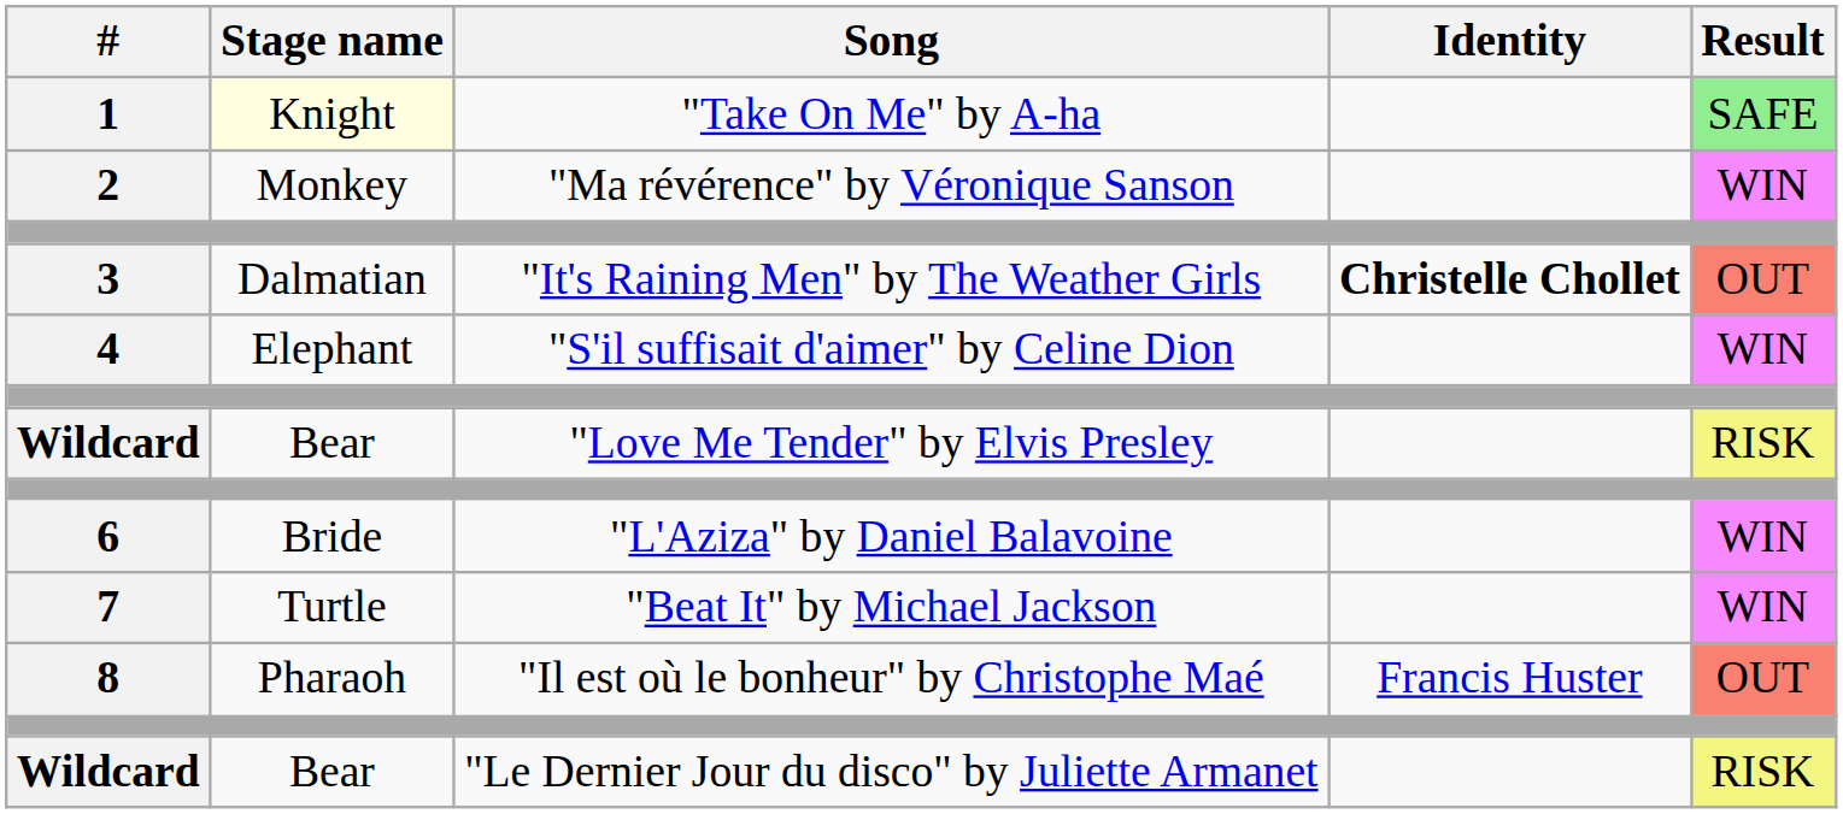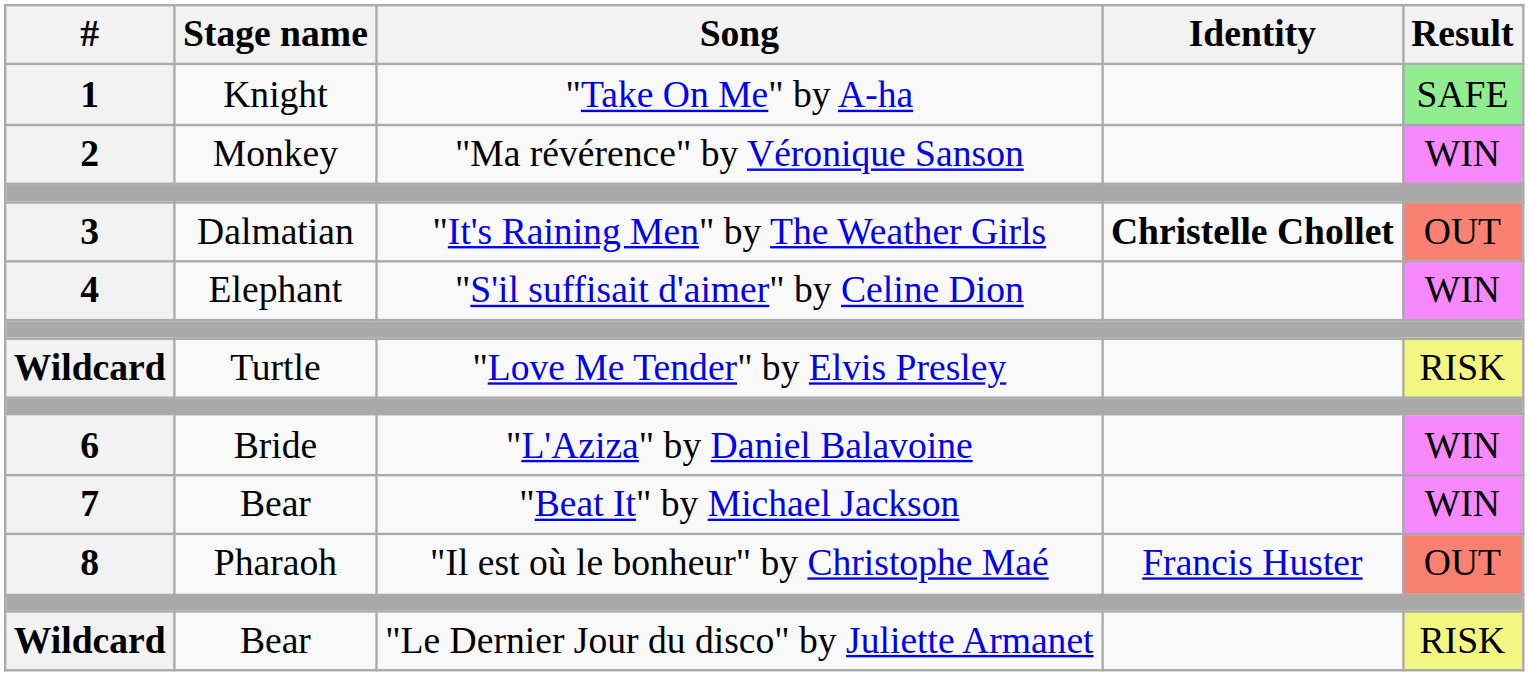 <table class="wikitable plainrowheaders" style="text-align: center;">
 <tr>
 <th>#</th>
 <th>Stage name</th>
 <th>Song</th>
 <th>Identity</th>
 <th>Result</th>
 </tr>
 <tr>
 <th>1</th>
-<td style="background: lightyellow;">Knight</td>
+<td>Knight</td>
 <td>"<a href='#'>Take On Me</a>" by <a href='#'>A-ha</a></td>
 <td></td>
 <td bgcolor=lightgreen>SAFE</td>
 </tr>
 <tr>
 <th>2</th>
 <td>Monkey</td>
 <td>"Ma révérence" by <a href='#'>Véronique Sanson</a></td>
 <td></td>
 <td bgcolor=#F888FD>WIN</td>
 </tr>
 <tr>
 <td colspan="5" style="background:darkgray"></td>
 </tr>
 <tr>
 <th>3</th>
 <td>Dalmatian</td>
 <td>"<a href='#'>It's Raining Men</a>" by <a href='#'>The Weather Girls</a></td>
 <td><strong>Christelle Chollet</strong></td>
 <td bgcolor=salmon>OUT</td>
 </tr>
 <tr>
 <th>4</th>
 <td>Elephant</td>
 <td>"<a href='#'>S'il suffisait d'aimer</a>" by <a href='#'>Celine Dion</a></td>
 <td></td>
 <td bgcolor=#F888FD>WIN</td>
 </tr>
 <tr>
 <td colspan="5" style="background:darkgray"></td>
 </tr>
 <tr>
 <th>Wildcard</th>
-<td>Bear</td>
+<td>Turtle</td>
 <td>"<a href='#'>Love Me Tender</a>" by <a href='#'>Elvis Presley</a></td>
 <td></td>
 <td bgcolor="#F3F781">RISK</td>
 </tr>
 <tr>
 <td colspan="5" style="background:darkgray"></td>
 </tr>
 <tr>
 <th>6</th>
 <td>Bride</td>
 <td>"<a href='#'>L'Aziza</a>" by <a href='#'>Daniel Balavoine</a></td>
 <td></td>
 <td bgcolor=#F888FD>WIN</td>
 </tr>
 <tr>
 <th>7</th>
-<td>Turtle</td>
+<td>Bear</td>
 <td>"<a href='#'>Beat It</a>" by <a href='#'>Michael Jackson</a></td>
 <td></td>
 <td bgcolor=#F888FD>WIN</td>
 </tr>
 <tr>
 <th>8</th>
 <td>Pharaoh</td>
 <td>"Il est où le bonheur" by <a href='#'>Christophe Maé</a></td>
 <td><a href='#'>Francis Huster</a></td>
 <td bgcolor=salmon>OUT</td>
 </tr>
 <tr>
 <td colspan="5" style="background:darkgray"></td>
 </tr>
 <tr>
 <th>Wildcard</th>
 <td>Bear</td>
 <td>"Le Dernier Jour du disco" by <a href='#'>Juliette Armanet</a></td>
 <td></td>
 <td bgcolor="#F3F781">RISK</td>
 </tr>
 </table>
